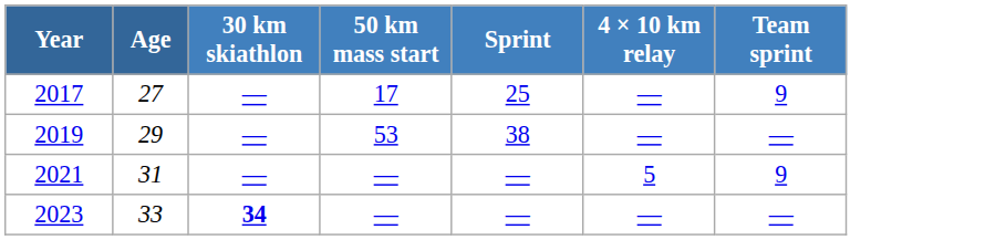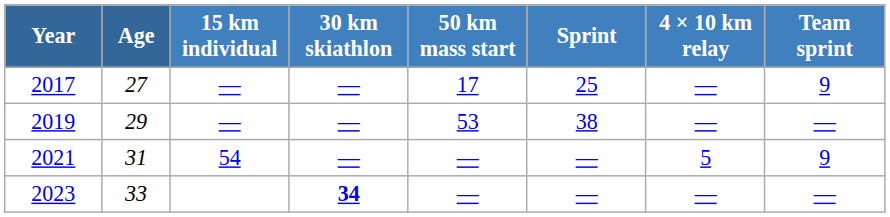 <table class="wikitable" style="font-size:95%; text-align:center; border:grey solid 1px; border-collapse:collapse; background:#ffffff;">
 <tr>
 <th style="background-color:#369; color:white; width:60px;"> Year </th>
 <th style="background-color:#369; color:white; width:40px;"> Age </th>
+<th style="background-color:#4180be; color:white; width:75px;"> 15 km <br> individual </th>
 <th style="background-color:#4180be; color:white; width:75px;"> 30 km <br> skiathlon </th>
 <th style="background-color:#4180be; color:white; width:75px;"> 50 km <br> mass start </th>
 <th style="background-color:#4180be; color:white; width:75px;"> Sprint </th>
 <th style="background-color:#4180be; color:white; width:75px;"> 4 × 10 km <br> relay </th>
 <th style="background-color:#4180be; color:white; width:75px;"> Team <br> sprint </th>
 </tr>
 <tr>
 <td><a href='#'>2017</a></td>
 <td><em>27</em></td>
 <td><a href='#'>—</a></td>
+<td><a href='#'>—</a></td>
 <td><a href='#'>17</a></td>
 <td><a href='#'>25</a></td>
 <td><a href='#'>—</a></td>
 <td><a href='#'>9</a></td>
 </tr>
 <tr>
 <td><a href='#'>2019</a></td>
 <td><em>29</em></td>
 <td><a href='#'>—</a></td>
+<td><a href='#'>—</a></td>
 <td><a href='#'>53</a></td>
 <td><a href='#'>38</a></td>
 <td><a href='#'>—</a></td>
 <td><a href='#'>—</a></td>
 </tr>
 <tr>
 <td><a href='#'>2021</a></td>
 <td><em>31</em></td>
+<td><a href='#'>54</a></td>
 <td><a href='#'>—</a></td>
 <td><a href='#'>—</a></td>
 <td><a href='#'>—</a></td>
 <td><a href='#'>5</a></td>
 <td><a href='#'>9</a></td>
 </tr>
 <tr>
 <td><a href='#'>2023</a></td>
 <td><em>33</em></td>
+<td><a href='#'></a></td>
 <td><strong><a href='#'>34</a></strong></td>
 <td><a href='#'>—</a></td>
 <td><a href='#'>—</a></td>
 <td><a href='#'>—</a></td>
 <td><a href='#'>—</a></td>
 </tr>
 </table>
